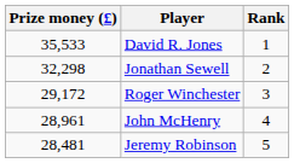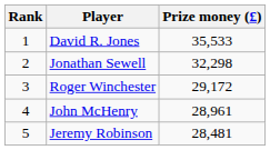 <table class="wikitable">
 <tr>
+<th>Rank</th>
+<th>Player</th>
 <th>Prize money (<a href='#'>£</a>)</th>
-<th>Player</th>
-<th>Rank</th>
 </tr>
 <tr>
+<td align=center>1</td>
+<td> <a href='#'>David R. Jones</a></td>
 <td align=center>35,533</td>
-<td> <a href='#'>David R. Jones</a></td>
-<td align=center>1</td>
 </tr>
 <tr>
+<td align=center>2</td>
+<td> <a href='#'>Jonathan Sewell</a></td>
 <td align=center>32,298</td>
-<td> <a href='#'>Jonathan Sewell</a></td>
-<td align=center>2</td>
 </tr>
 <tr>
+<td align=center>3</td>
+<td> <a href='#'>Roger Winchester</a></td>
 <td align=center>29,172</td>
-<td> <a href='#'>Roger Winchester</a></td>
-<td align=center>3</td>
 </tr>
 <tr>
+<td align=center>4</td>
+<td> <a href='#'>John McHenry</a></td>
 <td align=center>28,961</td>
-<td> <a href='#'>John McHenry</a></td>
-<td align=center>4</td>
 </tr>
 <tr>
+<td align=center>5</td>
+<td> <a href='#'>Jeremy Robinson</a></td>
 <td align=center>28,481</td>
-<td> <a href='#'>Jeremy Robinson</a></td>
-<td align=center>5</td>
 </tr>
 </table>
